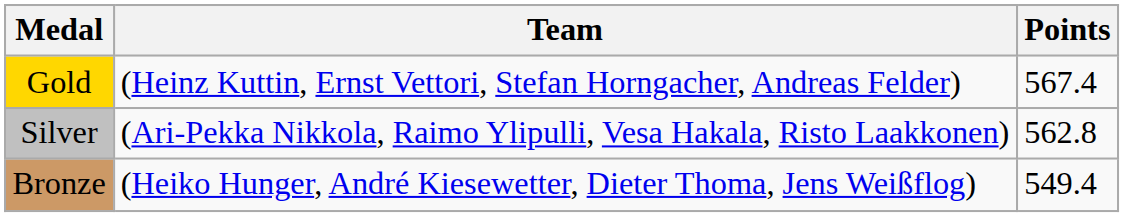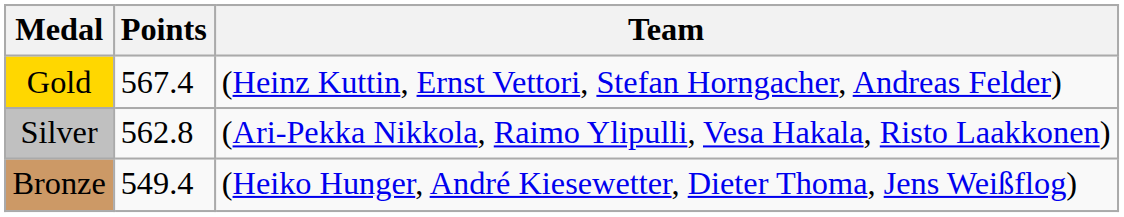 <table class="wikitable">
 <tr>
 <th>Medal</th>
+<th>Points</th>
 <th>Team</th>
-<th>Points</th>
 </tr>
 <tr>
 <td style="text-align:center;background-color:gold;">Gold</td>
+<td>567.4</td>
 <td> (<a href='#'>Heinz Kuttin</a>, <a href='#'>Ernst Vettori</a>, <a href='#'>Stefan Horngacher</a>, <a href='#'>Andreas Felder</a>)</td>
-<td>567.4</td>
 </tr>
 <tr>
 <td style="text-align:center;background-color:silver;">Silver</td>
+<td>562.8</td>
 <td> (<a href='#'>Ari-Pekka Nikkola</a>, <a href='#'>Raimo Ylipulli</a>, <a href='#'>Vesa Hakala</a>, <a href='#'>Risto Laakkonen</a>)</td>
-<td>562.8</td>
 </tr>
 <tr>
 <td style="text-align:center;background-color:#CC9966;">Bronze</td>
+<td>549.4</td>
 <td> (<a href='#'>Heiko Hunger</a>, <a href='#'>André Kiesewetter</a>, <a href='#'>Dieter Thoma</a>, <a href='#'>Jens Weißflog</a>)</td>
-<td>549.4</td>
 </tr>
 </table>
